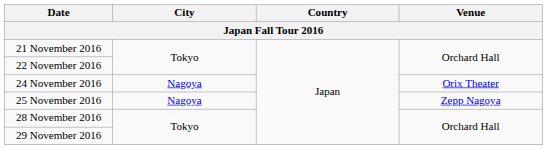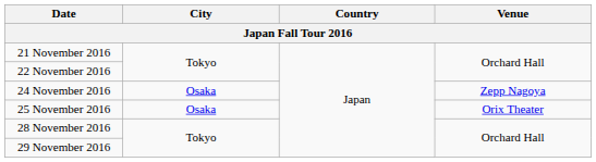 <table class="wikitable" style="text-align:center;">
 <tr>
 <th style="width:150px;">Date</th>
 <th style="width:200px;">City</th>
 <th style="width:200px;">Country</th>
 <th style="width:200px;">Venue</th>
 </tr>
 <tr>
 <th colspan="4">Japan Fall Tour 2016</th>
 </tr>
 <tr>
 <td>21 November 2016</td>
 <td rowspan="2">Tokyo</td>
 <td rowspan="6">Japan</td>
 <td rowspan="2">Orchard Hall</td>
 </tr>
 <tr>
 <td>22 November 2016</td>
 </tr>
 <tr>
 <td>24 November 2016</td>
-<td><a href='#'>Nagoya</a></td>
-<td><a href='#'>Orix Theater</a></td>
+<td><a href='#'>Osaka</a></td>
+<td><a href='#'>Zepp Nagoya</a></td>
 </tr>
 <tr>
 <td>25 November 2016</td>
-<td><a href='#'>Nagoya</a></td>
-<td><a href='#'>Zepp Nagoya</a></td>
+<td><a href='#'>Osaka</a></td>
+<td><a href='#'>Orix Theater</a></td>
 </tr>
 <tr>
 <td>28 November 2016</td>
 <td rowspan="2">Tokyo</td>
 <td rowspan="2">Orchard Hall</td>
 </tr>
 <tr>
 <td>29 November 2016</td>
 </tr>
 </table>
